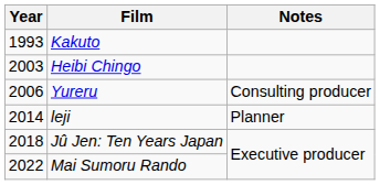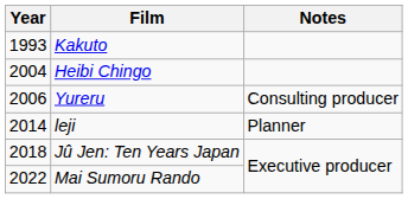 <table class="wikitable" style="margin-right: 0;">
 <tr>
 <th>Year</th>
 <th>Film</th>
 <th>Notes</th>
 </tr>
 <tr>
 <td>1993</td>
 <td><em><a href='#'>Kakuto</a></em></td>
 <td></td>
 </tr>
 <tr>
-<td>2003</td>
+<td>2004</td>
 <td><em><a href='#'>Heibi Chingo</a></em></td>
 <td></td>
 </tr>
 <tr>
 <td>2006</td>
 <td><em><a href='#'>Yureru</a></em></td>
 <td>Consulting producer</td>
 </tr>
 <tr>
 <td>2014</td>
 <td><em>leji</em></td>
 <td>Planner</td>
 </tr>
 <tr>
 <td>2018</td>
 <td><em>Jû Jen: Ten Years Japan</em></td>
 <td rowspan=2>Executive producer</td>
 </tr>
 <tr>
 <td>2022</td>
 <td><em>Mai Sumoru Rando</em></td>
 </tr>
 </table>
